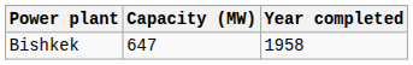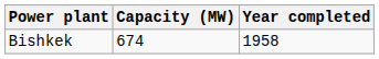 <table class="wikitable sortable">
 <tr>
 <th>Power plant</th>
 <th>Capacity (MW)</th>
 <th>Year completed</th>
 </tr>
 <tr>
 <td>Bishkek</td>
-<td>647</td>
+<td>674</td>
 <td>1958</td>
 </tr>
 </table>
